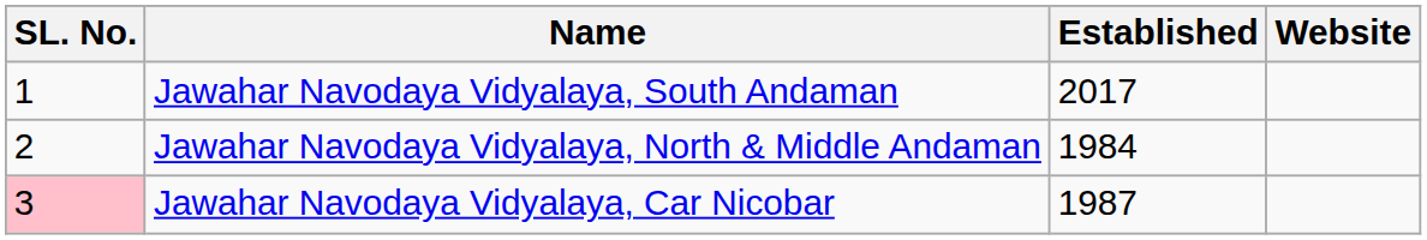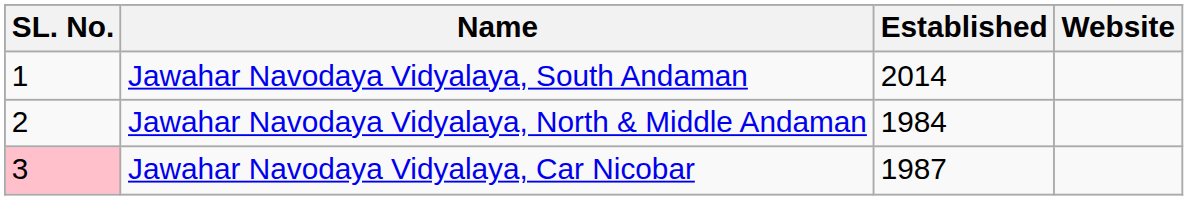 <table class="wikitable sortable mw-collapsible">
 <tr>
 <th>SL. No.</th>
 <th>Name</th>
 <th>Established</th>
 <th>Website</th>
 </tr>
 <tr>
 <td>1</td>
 <td><a href='#'>Jawahar Navodaya Vidyalaya, South Andaman</a></td>
-<td>2017</td>
+<td>2014</td>
 <td></td>
 </tr>
 <tr>
 <td>2</td>
 <td><a href='#'>Jawahar Navodaya Vidyalaya, North & Middle Andaman</a></td>
 <td>1984</td>
 <td></td>
 </tr>
 <tr>
 <td style="background: pink;">3</td>
 <td><a href='#'>Jawahar Navodaya Vidyalaya, Car Nicobar</a></td>
 <td>1987</td>
 <td></td>
 </tr>
 </table>
